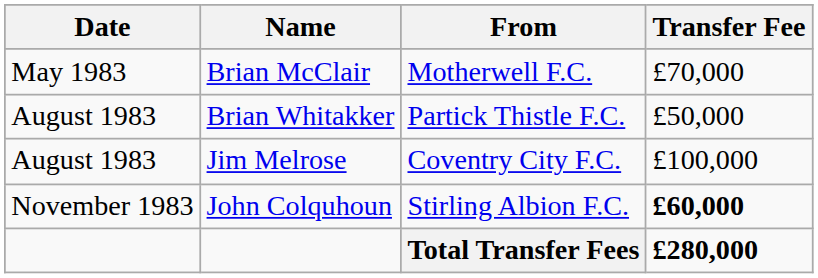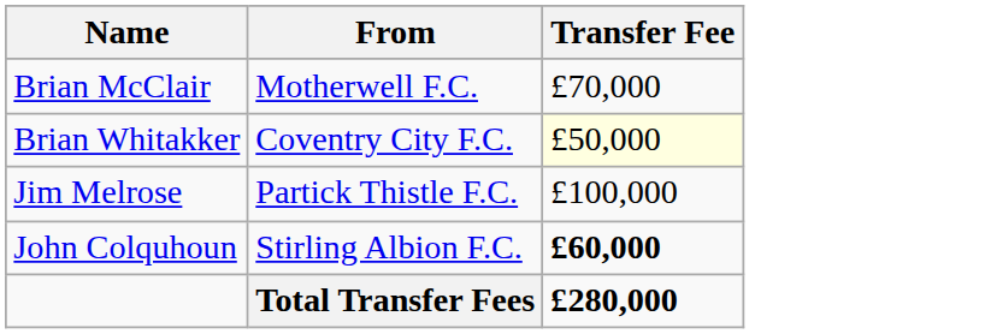 <table class="wikitable sortable">
 <tr>
-<th>Date</th>
 <th>Name</th>
 <th>From</th>
 <th>Transfer Fee</th>
 </tr>
 <tr>
-<td>May 1983</td>
 <td><a href='#'>Brian McClair</a></td>
 <td><a href='#'>Motherwell F.C.</a></td>
 <td>£70,000</td>
 </tr>
 <tr>
-<td>August 1983</td>
 <td><a href='#'>Brian Whitakker</a></td>
-<td><a href='#'>Partick Thistle F.C.</a></td>
-<td>£50,000</td>
+<td><a href='#'>Coventry City F.C.</a></td>
+<td style="background: lightyellow;">£50,000</td>
 </tr>
 <tr>
-<td>August 1983</td>
 <td><a href='#'>Jim Melrose</a></td>
-<td><a href='#'>Coventry City F.C.</a></td>
+<td><a href='#'>Partick Thistle F.C.</a></td>
 <td>£100,000</td>
 </tr>
 <tr>
-<td>November 1983</td>
 <td><a href='#'>John Colquhoun</a></td>
 <td><a href='#'>Stirling Albion F.C.</a></td>
 <td><strong>£60,000</strong></td>
 </tr>
 <tr>
 <td></td>
-<td></td>
 <th>Total Transfer Fees</th>
 <td><strong>£280,000</strong></td>
 </tr>
 </table>
